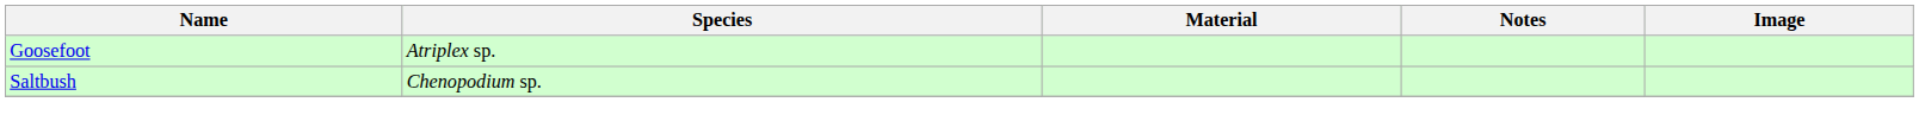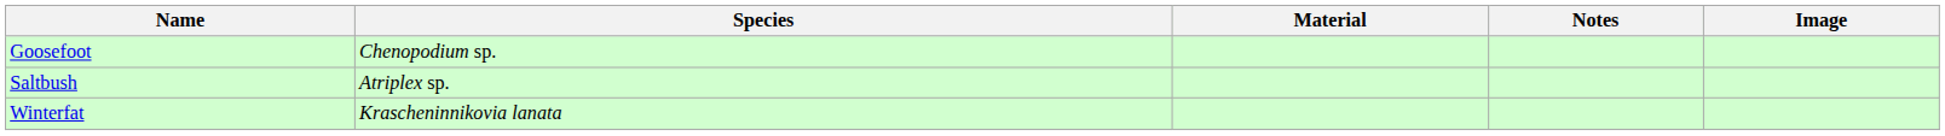 <table class="wikitable" align="center" width="100%" style="background:#D1FFCF;">
 <tr>
 <th>Name</th>
 <th>Species</th>
 <th>Material</th>
 <th>Notes</th>
 <th>Image</th>
 </tr>
 <tr>
 <td><a href='#'>Goosefoot</a></td>
+<td><em>Chenopodium</em> sp.</td>
+<td></td>
+<td></td>
+<td></td>
+</tr>
+<tr>
+<td><a href='#'>Saltbush</a></td>
 <td><em>Atriplex</em> sp.</td>
 <td></td>
 <td></td>
 <td></td>
 </tr>
 <tr>
-<td><a href='#'>Saltbush</a></td>
-<td><em>Chenopodium</em> sp.</td>
+<td><a href='#'>Winterfat</a></td>
+<td><em>Krascheninnikovia lanata</em></td>
 <td></td>
 <td></td>
 <td></td>
 </tr>
 <tr>
 </tr>
 </table>
